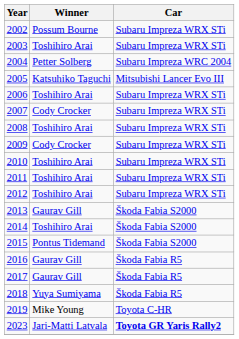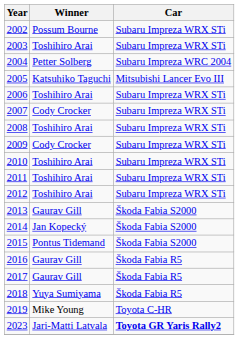 <table class="wikitable">
 <tr>
 <th>Year</th>
 <th>Winner</th>
 <th>Car</th>
 </tr>
 <tr>
 <td><a href='#'>2002</a></td>
 <td> <a href='#'>Possum Bourne</a></td>
 <td><a href='#'>Subaru Impreza WRX STi</a></td>
 </tr>
 <tr>
 <td><a href='#'>2003</a></td>
 <td> <a href='#'>Toshihiro Arai</a></td>
 <td><a href='#'>Subaru Impreza WRX STi</a></td>
 </tr>
 <tr>
 <td><a href='#'>2004</a></td>
 <td> <a href='#'>Petter Solberg</a></td>
 <td><a href='#'>Subaru Impreza WRC 2004</a></td>
 </tr>
 <tr>
 <td><a href='#'>2005</a></td>
 <td> <a href='#'>Katsuhiko Taguchi</a></td>
 <td><a href='#'>Mitsubishi Lancer Evo III</a></td>
 </tr>
 <tr>
 <td><a href='#'>2006</a></td>
 <td> <a href='#'>Toshihiro Arai</a></td>
 <td><a href='#'>Subaru Impreza WRX STi</a></td>
 </tr>
 <tr>
 <td><a href='#'>2007</a></td>
 <td> <a href='#'>Cody Crocker</a></td>
 <td><a href='#'>Subaru Impreza WRX STi</a></td>
 </tr>
 <tr>
 <td><a href='#'>2008</a></td>
 <td> <a href='#'>Toshihiro Arai</a></td>
 <td><a href='#'>Subaru Impreza WRX STi</a></td>
 </tr>
 <tr>
 <td><a href='#'>2009</a></td>
 <td> <a href='#'>Cody Crocker</a></td>
 <td><a href='#'>Subaru Impreza WRX STi</a></td>
 </tr>
 <tr>
 <td><a href='#'>2010</a></td>
 <td> <a href='#'>Toshihiro Arai</a></td>
 <td><a href='#'>Subaru Impreza WRX STi</a></td>
 </tr>
 <tr>
 <td><a href='#'>2011</a></td>
 <td> <a href='#'>Toshihiro Arai</a></td>
 <td><a href='#'>Subaru Impreza WRX STi</a></td>
 </tr>
 <tr>
 <td><a href='#'>2012</a></td>
 <td> <a href='#'>Toshihiro Arai</a></td>
 <td><a href='#'>Subaru Impreza WRX STi</a></td>
 </tr>
 <tr>
 <td><a href='#'>2013</a></td>
 <td> <a href='#'>Gaurav Gill</a></td>
 <td><a href='#'>Škoda Fabia S2000</a></td>
 </tr>
 <tr>
 <td><a href='#'>2014</a></td>
-<td> <a href='#'>Toshihiro Arai</a></td>
+<td> <a href='#'>Jan Kopecký</a></td>
 <td><a href='#'>Škoda Fabia S2000</a></td>
 </tr>
 <tr>
 <td><a href='#'>2015</a></td>
 <td> <a href='#'>Pontus Tidemand</a></td>
 <td><a href='#'>Škoda Fabia S2000</a></td>
 </tr>
 <tr>
 <td><a href='#'>2016</a></td>
 <td> <a href='#'>Gaurav Gill</a></td>
 <td><a href='#'>Škoda Fabia R5</a></td>
 </tr>
 <tr>
 <td><a href='#'>2017</a></td>
 <td> <a href='#'>Gaurav Gill</a></td>
 <td><a href='#'>Škoda Fabia R5</a></td>
 </tr>
 <tr>
 <td><a href='#'>2018</a></td>
 <td> <a href='#'>Yuya Sumiyama</a></td>
 <td><a href='#'>Škoda Fabia R5</a></td>
 </tr>
 <tr>
 <td><a href='#'>2019</a></td>
 <td> Mike Young</td>
 <td><a href='#'>Toyota C-HR</a></td>
 </tr>
 <tr>
 <td><a href='#'>2023</a></td>
 <td> <a href='#'>Jari-Matti Latvala</a></td>
 <td><strong><a href='#'>Toyota GR Yaris Rally2</a></strong></td>
 </tr>
 <tr>
 </tr>
 </table>
